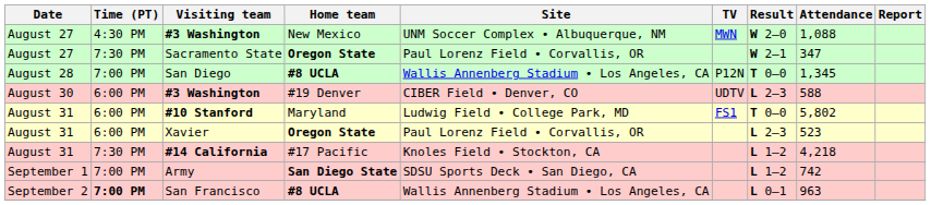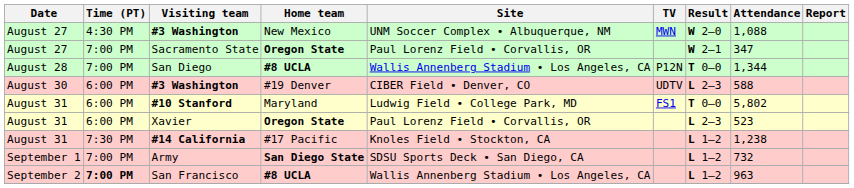 <table class="wikitable" style="font-size:95%;">
 <tr>
 <th>Date</th>
 <th>Time (PT)</th>
 <th>Visiting team</th>
 <th>Home team</th>
 <th>Site</th>
 <th>TV</th>
 <th>Result</th>
 <th>Attendance</th>
 <th>Report</th>
 </tr>
 <tr style="background:#cfc;">
 <td>August 27</td>
 <td>4:30 PM</td>
 <td><strong>#3 Washington</strong></td>
 <td>New Mexico</td>
 <td>UNM Soccer Complex • Albuquerque, NM</td>
 <td><a href='#'>MWN</a></td>
 <td><strong>W</strong> 2–0</td>
 <td>1,088</td>
 <td></td>
 </tr>
 <tr style="background:#cfc;">
 <td>August 27</td>
-<td>7:30 PM</td>
+<td>7:00 PM</td>
 <td>Sacramento State</td>
 <td><strong>Oregon State</strong></td>
 <td>Paul Lorenz Field • Corvallis, OR</td>
 <td></td>
 <td><strong>W</strong> 2–1</td>
 <td>347</td>
 <td></td>
 </tr>
 <tr style="background:#cfc;">
 <td>August 28</td>
 <td>7:00 PM</td>
 <td>San Diego</td>
 <td><strong>#8 UCLA</strong></td>
 <td><a href='#'>Wallis Annenberg Stadium</a> • Los Angeles, CA</td>
 <td>P12N</td>
 <td><strong>T</strong> 0–0 </td>
-<td>1,345</td>
+<td>1,344</td>
 <td></td>
 </tr>
 <tr style="background:#fcc;">
 <td>August 30</td>
 <td>6:00 PM</td>
 <td><strong>#3 Washington</strong></td>
 <td>#19 Denver</td>
 <td>CIBER Field • Denver, CO</td>
 <td>UDTV</td>
 <td><strong>L</strong> 2–3 </td>
 <td>588</td>
 <td></td>
 </tr>
 <tr style="background:#ffc;">
 <td>August 31</td>
 <td>6:00 PM</td>
 <td><strong>#10 Stanford</strong></td>
 <td>Maryland</td>
 <td>Ludwig Field • College Park, MD</td>
 <td><a href='#'>FS1</a></td>
 <td><strong>T</strong> 0–0 </td>
 <td>5,802</td>
 <td></td>
 </tr>
 <tr style="background:#ffc;">
 <td>August 31</td>
 <td>6:00 PM</td>
 <td>Xavier</td>
 <td><strong>Oregon State</strong></td>
 <td>Paul Lorenz Field • Corvallis, OR</td>
 <td></td>
 <td><strong>L</strong> 2–3 </td>
 <td>523</td>
 <td></td>
 </tr>
 <tr style="background:#fcc;">
 <td>August 31</td>
 <td>7:30 PM</td>
 <td><strong>#14 California</strong></td>
 <td>#17 Pacific</td>
 <td>Knoles Field • Stockton, CA</td>
 <td></td>
 <td><strong>L</strong> 1–2 </td>
-<td>4,218</td>
+<td>1,238</td>
 <td></td>
 </tr>
 <tr style="background:#fcc;">
 <td>September 1</td>
 <td>7:00 PM</td>
 <td>Army</td>
 <td><strong>San Diego State</strong></td>
 <td>SDSU Sports Deck • San Diego, CA</td>
 <td></td>
 <td><strong>L</strong> 1–2</td>
-<td>742</td>
+<td>732</td>
 <td></td>
 </tr>
 <tr style="background:#fcc;">
 <td>September 2</td>
 <td><strong>7:00 PM</strong></td>
 <td>San Francisco</td>
 <td><strong>#8 UCLA</strong></td>
 <td>Wallis Annenberg Stadium • Los Angeles, CA</td>
 <td></td>
-<td><strong>L</strong> 0–1</td>
+<td><strong>L</strong> 1–2</td>
 <td>963</td>
 <td></td>
 </tr>
 <tr>
 </tr>
 </table>
